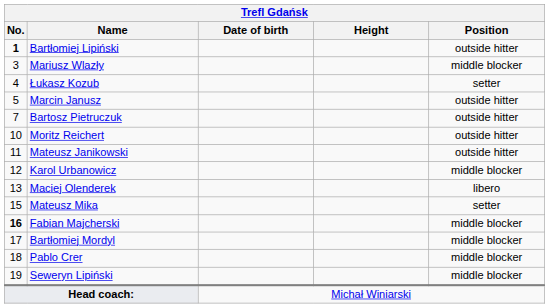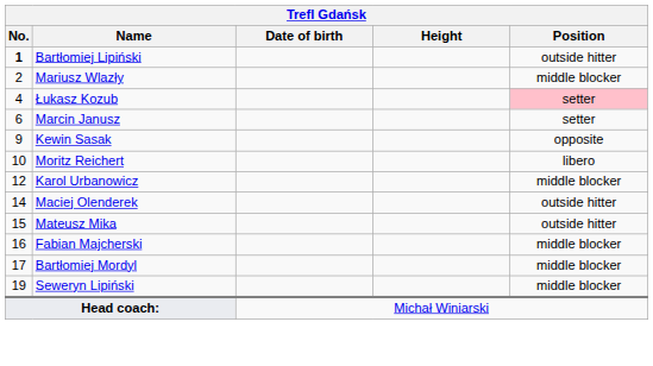 <table class="wikitable collapsible collapsed" style="font-size:100%; text-align:center">
 <tr>
 <th colspan=5 style="width:30em"><a href='#'>Trefl Gdańsk</a></th>
 </tr>
 <tr>
 <th>No.</th>
 <th style="width:15em">Name</th>
 <th style="width:10em">Date of birth</th>
 <th style="width:10em">Height</th>
 <th style="width:10em">Position</th>
 </tr>
 <tr>
 <td><strong>1</strong></td>
 <td align=left> <a href='#'>Bartłomiej Lipiński</a></td>
 <td align=right></td>
 <td></td>
 <td>outside hitter</td>
 </tr>
 <tr>
-<td>3</td>
+<td>2</td>
 <td align=left> <a href='#'>Mariusz Wlazły</a></td>
 <td align=right></td>
 <td></td>
 <td>middle blocker</td>
 </tr>
 <tr>
 <td>4</td>
 <td align=left> <a href='#'>Łukasz Kozub</a></td>
 <td align=right></td>
 <td></td>
+<td style="background: pink;">setter</td>
+</tr>
+<tr>
+<td>6</td>
+<td align=left> <a href='#'>Marcin Janusz</a></td>
+<td align=right></td>
+<td></td>
 <td>setter</td>
 </tr>
 <tr>
-<td>5</td>
-<td align=left> <a href='#'>Marcin Janusz</a></td>
+<td>9</td>
+<td align=left> <a href='#'>Kewin Sasak</a></td>
 <td align=right></td>
 <td></td>
-<td>outside hitter</td>
-</tr>
-<tr>
-<td>7</td>
-<td align=left> <a href='#'>Bartosz Pietruczuk</a></td>
-<td align=right></td>
-<td></td>
-<td>outside hitter</td>
+<td>opposite</td>
 </tr>
 <tr>
 <td>10</td>
 <td align=left> <a href='#'>Moritz Reichert</a></td>
 <td align=right></td>
 <td></td>
-<td>outside hitter</td>
-</tr>
-<tr>
-<td>11</td>
-<td align=left> <a href='#'>Mateusz Janikowski</a></td>
-<td align=right></td>
-<td></td>
-<td>outside hitter</td>
+<td>libero</td>
 </tr>
 <tr>
 <td>12</td>
 <td align=left> <a href='#'>Karol Urbanowicz</a></td>
 <td align=right></td>
 <td></td>
 <td>middle blocker</td>
 </tr>
 <tr>
-<td>13</td>
+<td>14</td>
 <td align=left> <a href='#'>Maciej Olenderek</a></td>
 <td align=right></td>
 <td></td>
-<td>libero</td>
+<td>outside hitter</td>
 </tr>
 <tr>
 <td>15</td>
 <td align=left> <a href='#'>Mateusz Mika</a></td>
 <td align=right></td>
 <td></td>
-<td>setter</td>
+<td>outside hitter</td>
 </tr>
 <tr>
-<td><strong>16</strong></td>
+<td>16</td>
 <td align=left> <a href='#'>Fabian Majcherski</a></td>
 <td align=right></td>
 <td></td>
 <td>middle blocker</td>
 </tr>
 <tr>
 <td>17</td>
 <td align=left> <a href='#'>Bartłomiej Mordyl</a></td>
-<td align=right></td>
-<td></td>
-<td>middle blocker</td>
-</tr>
-<tr>
-<td>18</td>
-<td align=left> <a href='#'>Pablo Crer</a></td>
 <td align=right></td>
 <td></td>
 <td>middle blocker</td>
 </tr>
 <tr>
 <td>19</td>
 <td align=left> <a href='#'>Seweryn Lipiński</a></td>
 <td align=right></td>
 <td></td>
 <td>middle blocker</td>
 </tr>
 <tr style="border-top: 3px solid grey">
 <td colspan=2 style="background:#EAECF0"><strong>Head coach:</strong></td>
 <td colspan=3> <a href='#'>Michał Winiarski</a></td>
 </tr>
 </table>
